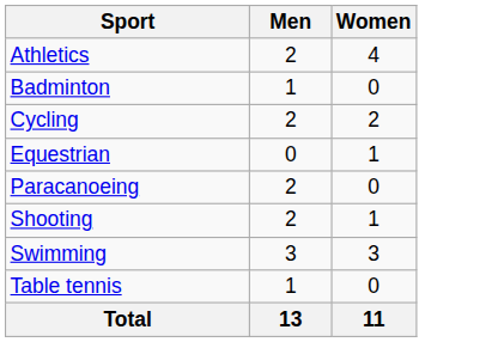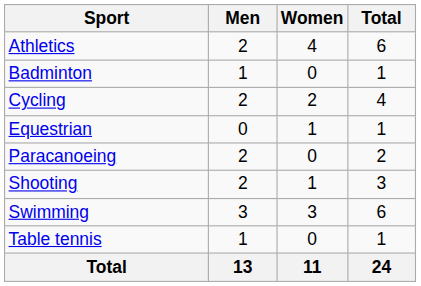 <table class="wikitable sortable" style="text-align:center;">
 <tr>
 <th width=180>Sport</th>
 <th width=55>Men</th>
 <th width=55>Women</th>
+<th width=55>Total</th>
 </tr>
 <tr>
 <td align=left><a href='#'>Athletics</a></td>
 <td>2</td>
 <td>4</td>
+<td>6</td>
 </tr>
 <tr>
 <td align=left><a href='#'>Badminton</a></td>
 <td>1</td>
 <td>0</td>
+<td>1</td>
 </tr>
 <tr>
 <td align=left><a href='#'>Cycling</a></td>
 <td>2</td>
 <td>2</td>
+<td>4</td>
 </tr>
 <tr>
 <td align=left><a href='#'>Equestrian</a></td>
 <td>0</td>
+<td>1</td>
 <td>1</td>
 </tr>
 <tr>
 <td align=left><a href='#'>Paracanoeing</a></td>
 <td>2</td>
 <td>0</td>
+<td>2</td>
 </tr>
 <tr>
 <td align=left><a href='#'>Shooting</a></td>
 <td>2</td>
 <td>1</td>
+<td>3</td>
 </tr>
 <tr>
 <td align=left><a href='#'>Swimming</a></td>
 <td>3</td>
 <td>3</td>
+<td>6</td>
 </tr>
 <tr>
 <td align=left><a href='#'>Table tennis</a></td>
 <td>1</td>
 <td>0</td>
+<td>1</td>
 </tr>
 <tr>
 <th>Total</th>
 <th>13</th>
 <th>11</th>
+<th>24</th>
 </tr>
 </table>
